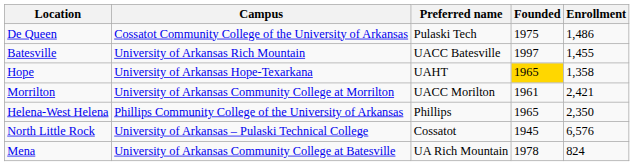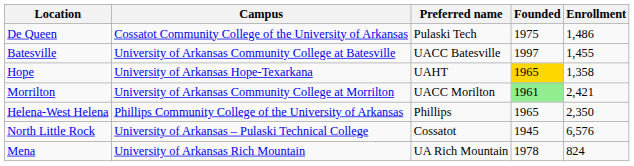 <table class="sortable wikitable">
 <tr>
 <th>Location</th>
 <th>Campus</th>
 <th>Preferred name</th>
 <th>Founded</th>
 <th>Enrollment</th>
 </tr>
 <tr -->
 <td><a href='#'>De Queen</a></td>
 <td><a href='#'>Cossatot Community College of the University of Arkansas</a></td>
 <td>Pulaski Tech</td>
 <td>1975</td>
 <td>1,486</td>
 </tr>
 <tr>
 <td><a href='#'>Batesville</a></td>
-<td><a href='#'>University of Arkansas Rich Mountain</a></td>
+<td><a href='#'>University of Arkansas Community College at Batesville</a></td>
 <td>UACC Batesville</td>
 <td>1997</td>
 <td>1,455</td>
 </tr>
 <tr>
 <td><a href='#'>Hope</a></td>
 <td><a href='#'>University of Arkansas Hope-Texarkana</a></td>
 <td>UAHT</td>
 <td style="background: gold;">1965</td>
 <td>1,358</td>
 </tr>
 <tr>
 <td><a href='#'>Morrilton</a></td>
 <td><a href='#'>University of Arkansas Community College at Morrilton</a></td>
 <td>UACC Morilton</td>
-<td>1961</td>
+<td style="background: lightgreen;">1961</td>
 <td>2,421</td>
 </tr>
 <tr>
 <td><a href='#'>Helena-West Helena</a></td>
 <td><a href='#'>Phillips Community College of the University of Arkansas</a></td>
 <td>Phillips</td>
 <td>1965</td>
 <td>2,350</td>
 </tr>
 <tr>
 <td><a href='#'>North Little Rock</a></td>
 <td><a href='#'>University of Arkansas – Pulaski Technical College</a></td>
 <td>Cossatot</td>
 <td>1945</td>
 <td>6,576</td>
 </tr>
 <tr>
 <td><a href='#'>Mena</a></td>
-<td><a href='#'>University of Arkansas Community College at Batesville</a></td>
+<td><a href='#'>University of Arkansas Rich Mountain</a></td>
 <td>UA Rich Mountain</td>
 <td>1978</td>
 <td>824</td>
 </tr>
 </table>
